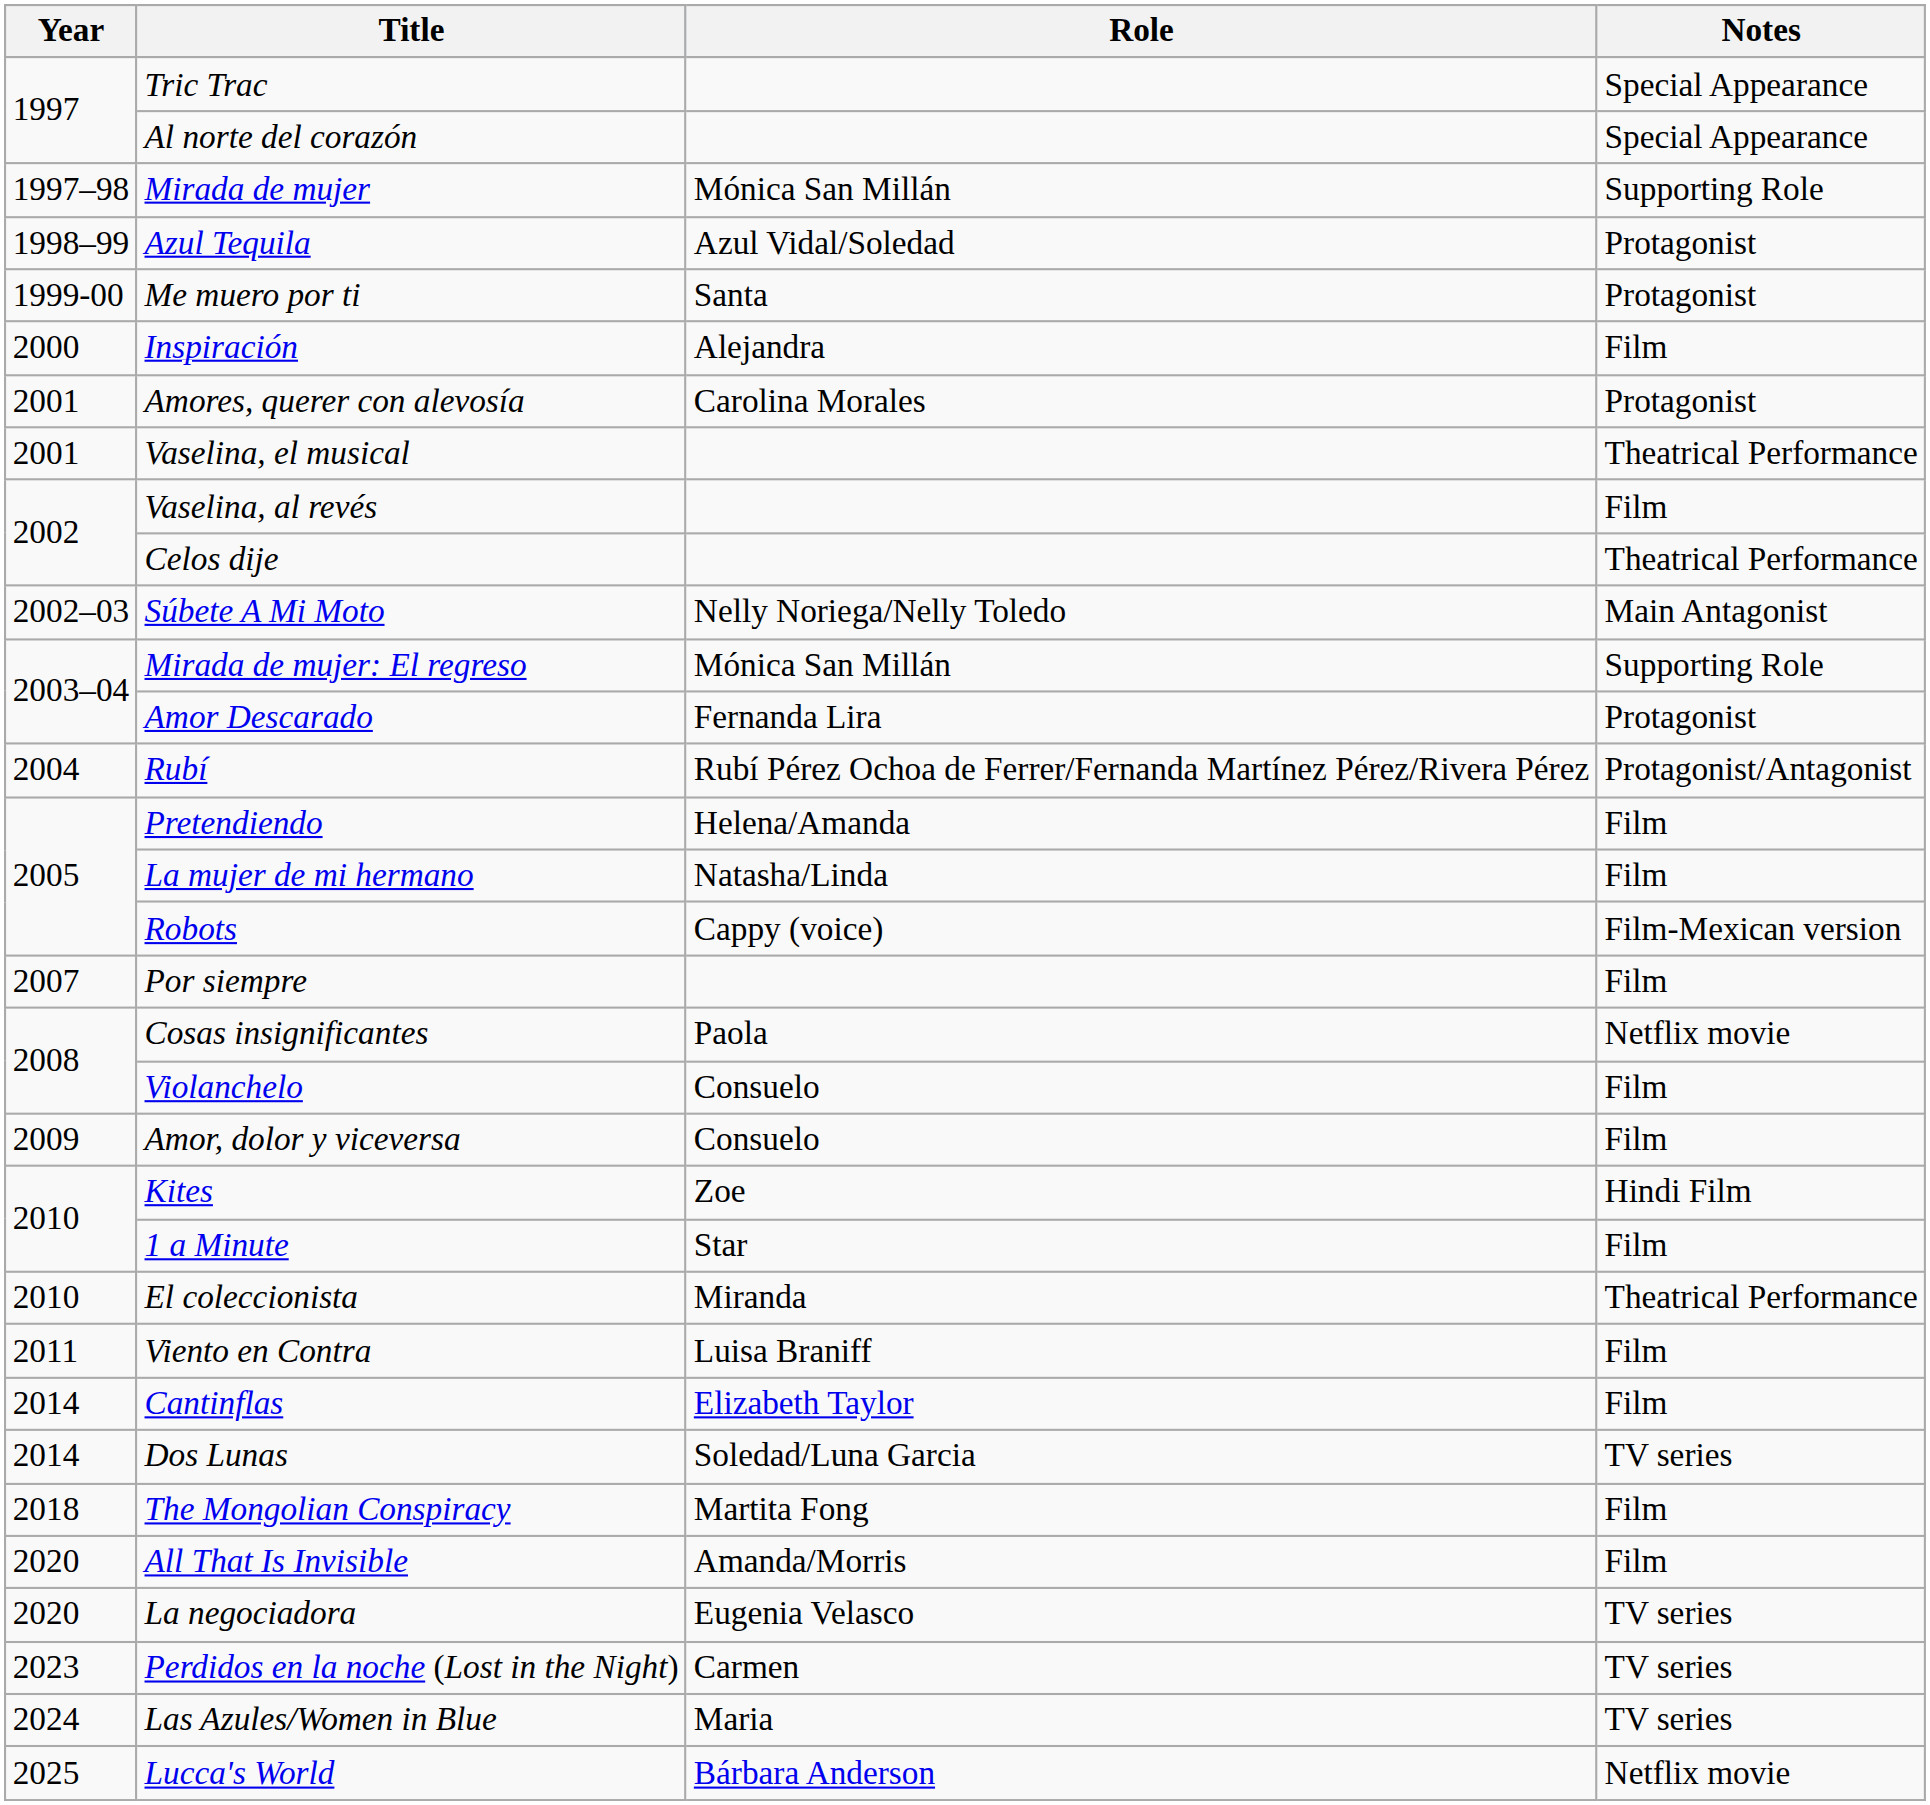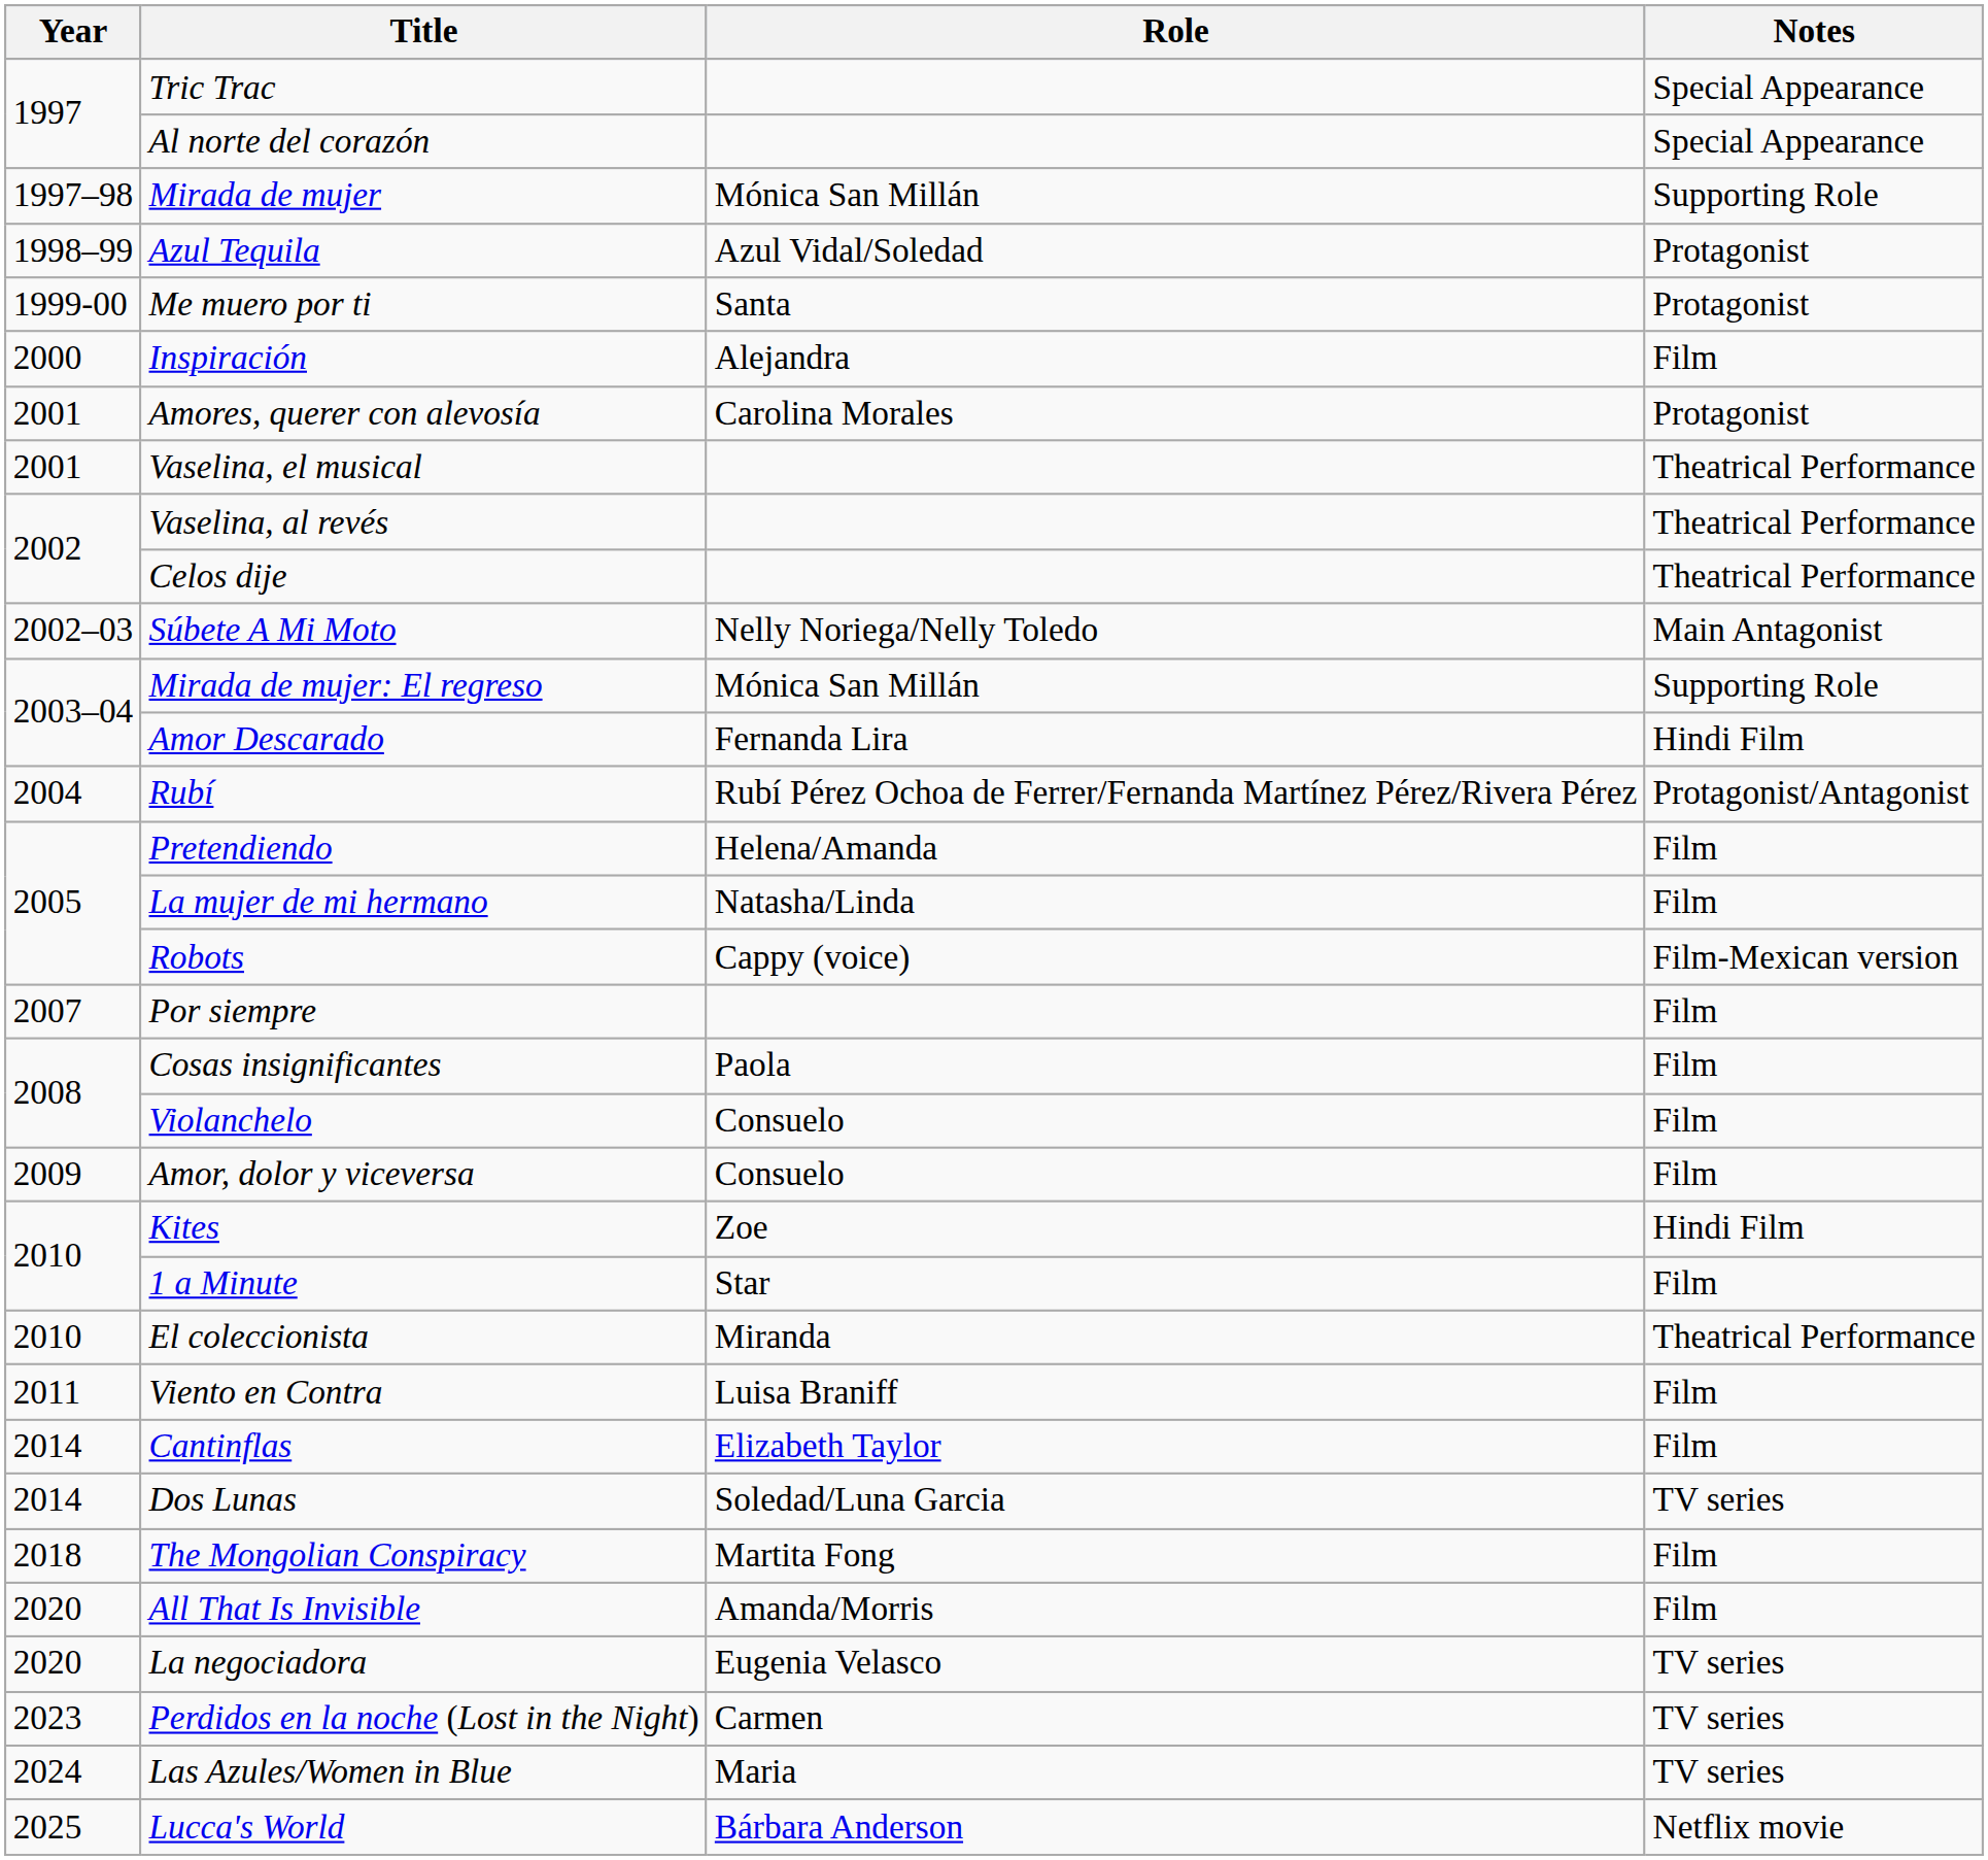 <table class="wikitable">
 <tr style="background:#b0c4de;">
 <th>Year</th>
 <th>Title</th>
 <th>Role</th>
 <th>Notes</th>
 </tr>
 <tr>
 <td rowspan="2">1997</td>
 <td><em>Tric Trac</em></td>
 <td></td>
 <td>Special Appearance</td>
 </tr>
 <tr>
 <td><em>Al norte del corazón</em></td>
 <td></td>
 <td>Special Appearance</td>
 </tr>
 <tr>
 <td>1997–98</td>
 <td><em><a href='#'>Mirada de mujer</a></em></td>
 <td>Mónica San Millán</td>
 <td>Supporting Role</td>
 </tr>
 <tr>
 <td>1998–99</td>
 <td><em><a href='#'>Azul Tequila</a></em></td>
 <td>Azul Vidal/Soledad</td>
 <td>Protagonist</td>
 </tr>
 <tr>
 <td>1999-00</td>
 <td><em>Me muero por ti</em></td>
 <td>Santa</td>
 <td>Protagonist</td>
 </tr>
 <tr>
 <td>2000</td>
 <td><em><a href='#'>Inspiración</a></em></td>
 <td>Alejandra</td>
 <td>Film</td>
 </tr>
 <tr>
 <td>2001</td>
 <td><em>Amores, querer con alevosía</em></td>
 <td>Carolina Morales</td>
 <td>Protagonist</td>
 </tr>
 <tr>
 <td>2001</td>
 <td><em> Vaselina, el musical</em></td>
 <td></td>
 <td>Theatrical Performance</td>
 </tr>
 <tr>
 <td rowspan="2">2002</td>
 <td><em> Vaselina, al revés</em></td>
 <td></td>
-<td>Film</td>
+<td>Theatrical Performance</td>
 </tr>
 <tr>
 <td><em>Celos dije</em></td>
 <td></td>
 <td>Theatrical Performance</td>
 </tr>
 <tr>
 <td>2002–03</td>
 <td><em><a href='#'>Súbete A Mi Moto</a></em></td>
 <td>Nelly Noriega/Nelly Toledo</td>
 <td>Main Antagonist</td>
 </tr>
 <tr>
 <td rowspan="2">2003–04</td>
 <td><em><a href='#'>Mirada de mujer: El regreso</a></em></td>
 <td>Mónica San Millán</td>
 <td>Supporting Role</td>
 </tr>
 <tr>
 <td><em><a href='#'>Amor Descarado</a></em></td>
 <td>Fernanda Lira</td>
-<td>Protagonist</td>
+<td>Hindi Film</td>
 </tr>
 <tr>
 <td>2004</td>
 <td><em><a href='#'>Rubí</a></em></td>
 <td>Rubí Pérez Ochoa de Ferrer/Fernanda Martínez Pérez/Rivera Pérez</td>
 <td>Protagonist/Antagonist</td>
 </tr>
 <tr>
 <td rowspan="3">2005</td>
 <td><em><a href='#'>Pretendiendo</a></em></td>
 <td>Helena/Amanda</td>
 <td>Film</td>
 </tr>
 <tr>
 <td><em><a href='#'>La mujer de mi hermano</a></em></td>
 <td>Natasha/Linda</td>
 <td>Film</td>
 </tr>
 <tr>
 <td><em><a href='#'>Robots</a></em></td>
 <td>Cappy (voice)</td>
 <td>Film-Mexican version</td>
 </tr>
 <tr>
 <td>2007</td>
 <td><em>Por siempre</em></td>
 <td></td>
 <td>Film</td>
 </tr>
 <tr>
 <td rowspan="2">2008</td>
 <td><em>Cosas insignificantes</em></td>
 <td>Paola</td>
-<td>Netflix movie</td>
+<td>Film</td>
 </tr>
 <tr>
 <td><em><a href='#'>Violanchelo</a></em></td>
 <td>Consuelo</td>
 <td>Film</td>
 </tr>
 <tr>
 <td>2009</td>
 <td><em>Amor, dolor y viceversa</em></td>
 <td>Consuelo</td>
 <td>Film</td>
 </tr>
 <tr>
 <td rowspan="2">2010</td>
 <td><em><a href='#'>Kites</a></em></td>
 <td>Zoe</td>
 <td>Hindi Film</td>
 </tr>
 <tr>
 <td><em><a href='#'>1 a Minute</a></em></td>
 <td>Star</td>
 <td>Film</td>
 </tr>
 <tr>
 <td>2010</td>
 <td><em>El coleccionista</em></td>
 <td>Miranda</td>
 <td>Theatrical Performance</td>
 </tr>
 <tr>
 <td>2011</td>
 <td><em>Viento en Contra</em></td>
 <td>Luisa Braniff</td>
 <td>Film</td>
 </tr>
 <tr>
 <td>2014</td>
 <td><em><a href='#'>Cantinflas</a></em></td>
 <td><a href='#'>Elizabeth Taylor</a></td>
 <td>Film</td>
 </tr>
 <tr>
 <td>2014</td>
 <td><em>Dos Lunas</em></td>
 <td>Soledad/Luna Garcia</td>
 <td>TV series</td>
 </tr>
 <tr>
 <td>2018</td>
 <td><em><a href='#'>The Mongolian Conspiracy</a></em></td>
 <td>Martita Fong</td>
 <td>Film</td>
 </tr>
 <tr>
 <td>2020</td>
 <td><em><a href='#'>All That Is Invisible</a></em></td>
 <td>Amanda/Morris</td>
 <td>Film</td>
 </tr>
 <tr>
 <td>2020</td>
 <td><em>La negociadora</em></td>
 <td>Eugenia Velasco</td>
 <td>TV series</td>
 </tr>
 <tr>
 <td>2023</td>
 <td><em><a href='#'>Perdidos en la noche</a></em> (<em>Lost in the Night</em>)</td>
 <td>Carmen</td>
 <td>TV series</td>
 </tr>
 <tr>
 <td>2024</td>
 <td><em>Las Azules/Women in Blue</em></td>
 <td>Maria </td>
 <td>TV series</td>
 </tr>
 <tr>
 <td>2025</td>
 <td><em><a href='#'>Lucca's World</a></em></td>
 <td><a href='#'>Bárbara Anderson</a></td>
 <td>Netflix movie</td>
 </tr>
 </table>
